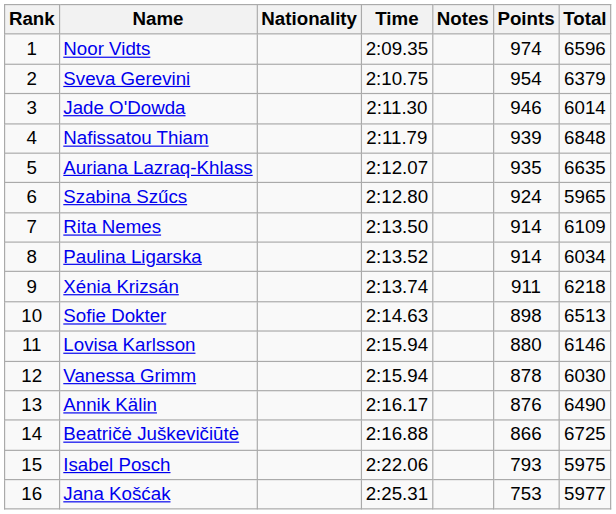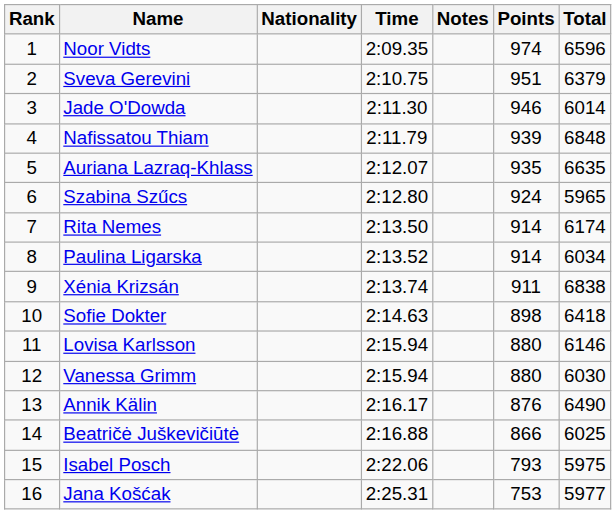 <table class="wikitable sortable" style="text-align:center">
 <tr>
 <th>Rank</th>
 <th>Name</th>
 <th>Nationality</th>
 <th>Time</th>
 <th>Notes</th>
 <th>Points</th>
 <th>Total</th>
 </tr>
 <tr>
 <td>1</td>
 <td align=left><a href='#'>Noor Vidts</a></td>
 <td align=left></td>
 <td>2:09.35</td>
 <td></td>
 <td>974</td>
 <td>6596</td>
 </tr>
 <tr>
 <td>2</td>
 <td align=left><a href='#'>Sveva Gerevini</a></td>
 <td align=left></td>
 <td>2:10.75</td>
 <td></td>
-<td>954</td>
+<td>951</td>
 <td>6379</td>
 </tr>
 <tr>
 <td>3</td>
 <td align=left><a href='#'>Jade O'Dowda</a></td>
 <td align=left></td>
 <td>2:11.30</td>
 <td></td>
 <td>946</td>
 <td>6014</td>
 </tr>
 <tr>
 <td>4</td>
 <td align=left><a href='#'>Nafissatou Thiam</a></td>
 <td align=left></td>
 <td>2:11.79</td>
 <td></td>
 <td>939</td>
 <td>6848</td>
 </tr>
 <tr>
 <td>5</td>
 <td align=left><a href='#'>Auriana Lazraq-Khlass</a></td>
 <td align=left></td>
 <td>2:12.07</td>
 <td></td>
 <td>935</td>
 <td>6635</td>
 </tr>
 <tr>
 <td>6</td>
 <td align=left><a href='#'>Szabina Szűcs</a></td>
 <td align=left></td>
 <td>2:12.80</td>
 <td></td>
 <td>924</td>
 <td>5965</td>
 </tr>
 <tr>
 <td>7</td>
 <td align=left><a href='#'>Rita Nemes</a></td>
 <td align=left></td>
 <td>2:13.50</td>
 <td></td>
 <td>914</td>
-<td>6109</td>
+<td>6174</td>
 </tr>
 <tr>
 <td>8</td>
 <td align=left><a href='#'>Paulina Ligarska</a></td>
 <td align=left></td>
 <td>2:13.52</td>
 <td></td>
 <td>914</td>
 <td>6034</td>
 </tr>
 <tr>
 <td>9</td>
 <td align=left><a href='#'>Xénia Krizsán</a></td>
 <td align=left></td>
 <td>2:13.74</td>
 <td></td>
 <td>911</td>
-<td>6218</td>
+<td>6838</td>
 </tr>
 <tr>
 <td>10</td>
 <td align=left><a href='#'>Sofie Dokter</a></td>
 <td align=left></td>
 <td>2:14.63</td>
 <td></td>
 <td>898</td>
-<td>6513</td>
+<td>6418</td>
 </tr>
 <tr>
 <td>11</td>
 <td align=left><a href='#'>Lovisa Karlsson</a></td>
 <td align=left></td>
 <td>2:15.94</td>
 <td></td>
 <td>880</td>
 <td>6146</td>
 </tr>
 <tr>
 <td>12</td>
 <td align=left><a href='#'>Vanessa Grimm</a></td>
 <td align=left></td>
 <td>2:15.94</td>
 <td></td>
-<td>878</td>
+<td>880</td>
 <td>6030</td>
 </tr>
 <tr>
 <td>13</td>
 <td align=left><a href='#'>Annik Kälin</a></td>
 <td align=left></td>
 <td>2:16.17</td>
 <td></td>
 <td>876</td>
 <td>6490</td>
 </tr>
 <tr>
 <td>14</td>
 <td align=left><a href='#'>Beatričė Juškevičiūtė</a></td>
 <td align=left></td>
 <td>2:16.88</td>
 <td></td>
 <td>866</td>
-<td>6725</td>
+<td>6025</td>
 </tr>
 <tr>
 <td>15</td>
 <td align=left><a href='#'>Isabel Posch</a></td>
 <td align=left></td>
 <td>2:22.06</td>
 <td></td>
 <td>793</td>
 <td>5975</td>
 </tr>
 <tr>
 <td>16</td>
 <td align=left><a href='#'>Jana Košćak</a></td>
 <td align=left></td>
 <td>2:25.31</td>
 <td></td>
 <td>753</td>
 <td>5977</td>
 </tr>
 </table>
